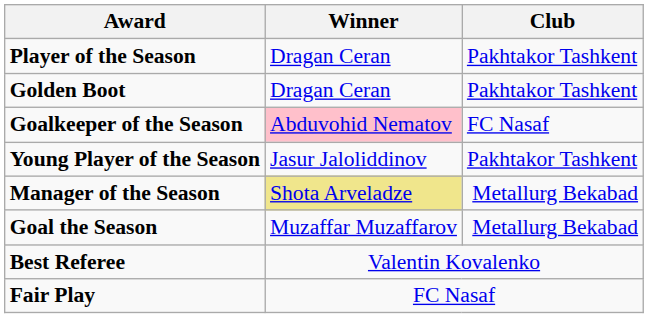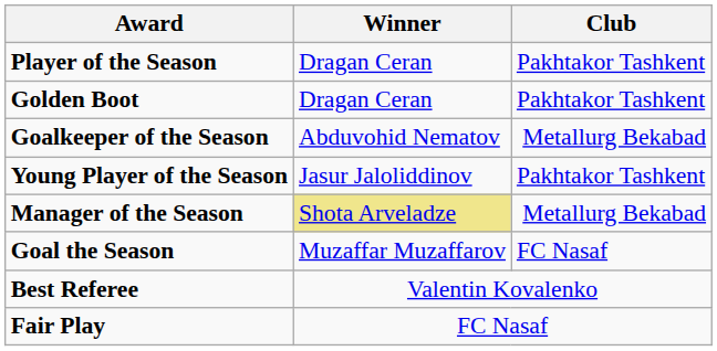 <table class="wikitable">
 <tr>
 <th>Award</th>
 <th>Winner</th>
 <th>Club</th>
 </tr>
 <tr>
 <td><strong>Player of the Season</strong></td>
 <td> <a href='#'>Dragan Ceran</a></td>
 <td><a href='#'>Pakhtakor Tashkent</a></td>
 </tr>
 <tr>
 <td><strong>Golden Boot</strong></td>
 <td> <a href='#'>Dragan Ceran</a></td>
 <td><a href='#'>Pakhtakor Tashkent</a></td>
 </tr>
 <tr>
 <td><strong>Goalkeeper of the Season</strong></td>
-<td style="background: pink;"> <a href='#'>Abduvohid Nematov</a></td>
-<td><a href='#'>FC Nasaf</a></td>
+<td> <a href='#'>Abduvohid Nematov</a></td>
+<td> <a href='#'>Metallurg Bekabad</a></td>
 </tr>
 <tr>
 <td><strong>Young Player of the Season</strong></td>
 <td> <a href='#'>Jasur Jaloliddinov</a></td>
 <td><a href='#'>Pakhtakor Tashkent</a></td>
 </tr>
 <tr>
 <td><strong>Manager of the Season</strong></td>
 <td style="background: khaki;"> <a href='#'>Shota Arveladze</a></td>
 <td> <a href='#'>Metallurg Bekabad</a></td>
 </tr>
 <tr>
 <td><strong>Goal the Season</strong></td>
 <td> <a href='#'>Muzaffar Muzaffarov</a></td>
-<td> <a href='#'>Metallurg Bekabad</a></td>
+<td><a href='#'>FC Nasaf</a></td>
 </tr>
 <tr>
 <td><strong>Best Referee</strong></td>
 <td colspan="2" style="text-align:center;"><a href='#'>Valentin Kovalenko</a></td>
 </tr>
 <tr>
 <td><strong>Fair Play</strong></td>
 <td colspan="2" style="text-align:center;"><a href='#'>FC Nasaf</a></td>
 </tr>
 </table>
